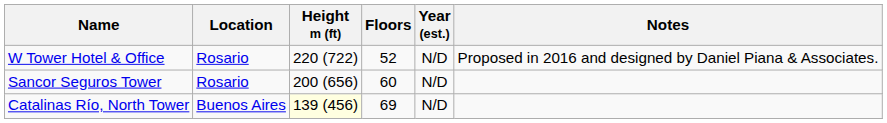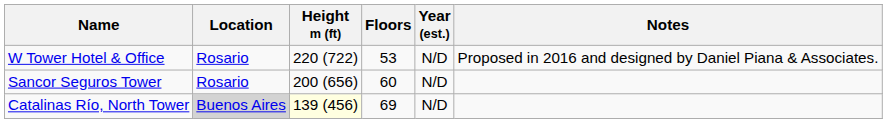 <table class="wikitable sortable" style="text-align:center">
 <tr>
 <th>Name</th>
 <th>Location</th>
 <th>Height<br><small>m (ft)</small></th>
 <th>Floors</th>
 <th>Year<br><small>(est.)</small></th>
 <th class="unsortable">Notes</th>
 </tr>
 <tr>
 <td align=left><a href='#'>W Tower Hotel & Office</a></td>
 <td align=left><a href='#'>Rosario</a></td>
 <td>220 (722)</td>
-<td>52</td>
+<td>53</td>
 <td>N/D</td>
 <td align=left>Proposed in 2016 and designed by Daniel Piana & Associates.</td>
 </tr>
 <tr>
 <td align=left><a href='#'>Sancor Seguros Tower</a></td>
 <td align=left><a href='#'>Rosario</a></td>
 <td>200 (656)</td>
 <td>60</td>
 <td>N/D</td>
 <td align=left></td>
 </tr>
 <tr>
 <td align=left><a href='#'>Catalinas Río, North Tower</a></td>
-<td align="left"><a href='#'>Buenos Aires</a></td>
+<td align="left" style="background: lightgrey;"><a href='#'>Buenos Aires</a></td>
 <td style="background: lightyellow;">139 (456)</td>
 <td>69</td>
 <td>N/D</td>
 <td align=left></td>
 </tr>
 </table>
